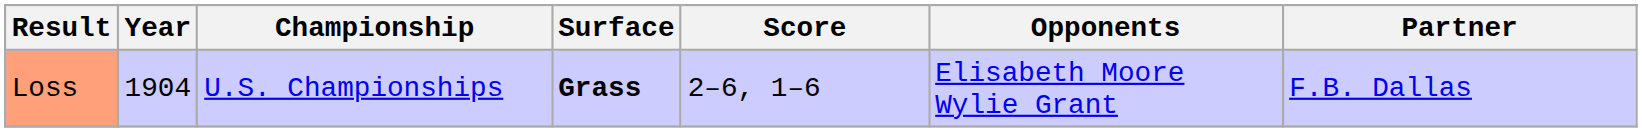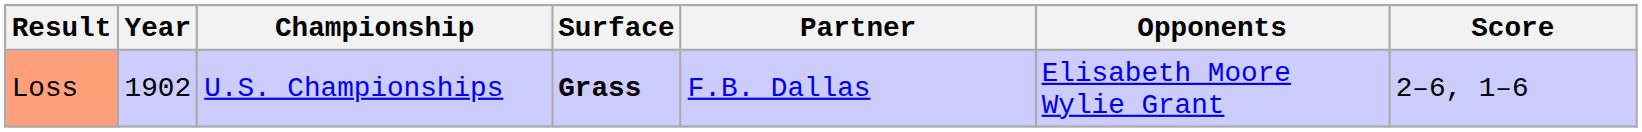 <table class="sortable wikitable">
 <tr>
 <th style="width:40px">Result</th>
 <th style="width:30px">Year</th>
 <th style="width:160px">Championship</th>
 <th style="width:50px">Surface</th>
+<th style="width:160px">Partner</th>
+<th style="width:160px">Opponents</th>
 <th style="width:110px" class="unsortable">Score</th>
-<th style="width:160px">Opponents</th>
-<th style="width:160px">Partner</th>
 </tr>
 <tr style="background:#ccf;">
 <td style="background:#ffa07a;">Loss</td>
-<td>1904</td>
+<td>1902</td>
 <td><a href='#'>U.S. Championships</a></td>
 <td><strong>Grass</strong></td>
+<td> <a href='#'>F.B. Dallas</a></td>
+<td> <a href='#'>Elisabeth Moore</a><br> <a href='#'>Wylie Grant</a></td>
 <td>2–6, 1–6</td>
-<td> <a href='#'>Elisabeth Moore</a><br> <a href='#'>Wylie Grant</a></td>
-<td> <a href='#'>F.B. Dallas</a></td>
 </tr>
 </table>
